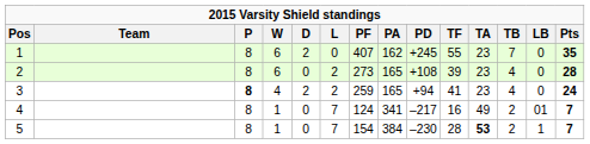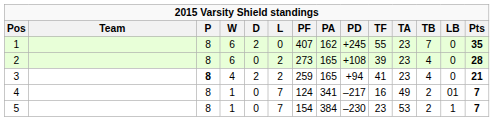 <table class="wikitable" style="text-align:center; line-height:110%; font-size:100%; width:60%;">
 <tr>
 <td colspan="14" cellpadding="0" cellspacing="0"><strong>2015 Varsity Shield standings</strong></td>
 </tr>
 <tr>
 <th style="width:5%;">Pos</th>
 <th style="width:35%;">Team</th>
 <th style="width:5%;">P</th>
 <th style="width:5%;">W</th>
 <th style="width:5%;">D</th>
 <th style="width:5%;">L</th>
 <th style="width:5%;">PF</th>
 <th style="width:5%;">PA</th>
 <th style="width:5%;">PD</th>
 <th style="width:5%;">TF</th>
 <th style="width:5%;">TA</th>
 <th style="width:5%;">TB</th>
 <th style="width:5%;">LB</th>
 <th style="width:5%;">Pts<br></th>
 </tr>
 <tr style="background:#E8FFD8;">
 <td>1</td>
 <td align=left></td>
 <td>8</td>
 <td>6</td>
 <td>2</td>
 <td>0</td>
 <td>407</td>
 <td>162</td>
 <td>+245</td>
 <td>55</td>
 <td>23</td>
 <td>7</td>
 <td>0</td>
 <td><strong>35</strong></td>
 </tr>
 <tr style="background:#E8FFD8;">
 <td>2</td>
 <td align=left></td>
 <td>8</td>
 <td>6</td>
 <td>0</td>
 <td>2</td>
 <td>273</td>
 <td>165</td>
 <td>+108</td>
 <td>39</td>
 <td>23</td>
 <td>4</td>
 <td>0</td>
 <td><strong>28</strong></td>
 </tr>
 <tr style="background:#FFFFFF;">
 <td>3</td>
 <td align=left></td>
 <td><strong>8</strong></td>
 <td>4</td>
 <td>2</td>
 <td>2</td>
 <td>259</td>
 <td>165</td>
 <td>+94</td>
 <td>41</td>
 <td>23</td>
 <td>4</td>
 <td>0</td>
-<td><strong>24</strong></td>
+<td><strong>21</strong></td>
 </tr>
 <tr style="background:#FFFFFF;">
 <td>4</td>
 <td align=left></td>
 <td>8</td>
 <td>1</td>
 <td>0</td>
 <td>7</td>
 <td>124</td>
 <td>341</td>
 <td>–217</td>
 <td>16</td>
 <td>49</td>
 <td>2</td>
 <td>01</td>
 <td><strong>7</strong></td>
 </tr>
 <tr style="background:#FFFFFF;">
 <td>5</td>
 <td align=left></td>
 <td>8</td>
 <td>1</td>
 <td>0</td>
 <td>7</td>
 <td>154</td>
 <td>384</td>
 <td>–230</td>
-<td>28</td>
-<td><strong>53</strong></td>
+<td>23</td>
+<td>53</td>
 <td>2</td>
 <td>1</td>
 <td><strong>7</strong></td>
 </tr>
 </table>
